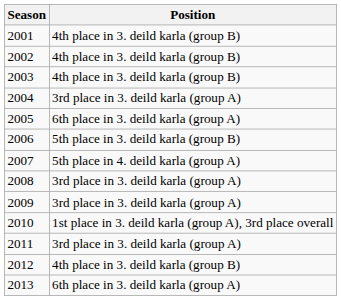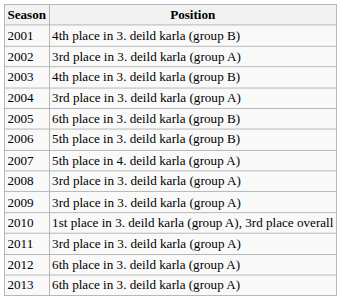 <table class="wikitable" border="1">
 <tr>
 <th>Season</th>
 <th>Position</th>
 </tr>
 <tr>
 <td>2001</td>
 <td>4th place in 3. deild karla (group B)</td>
 </tr>
 <tr>
 <td>2002</td>
-<td>4th place in 3. deild karla (group B)</td>
+<td>3rd place in 3. deild karla (group A)</td>
 </tr>
 <tr>
 <td>2003</td>
 <td>4th place in 3. deild karla (group B)</td>
 </tr>
 <tr>
 <td>2004</td>
 <td>3rd place in 3. deild karla (group A)</td>
 </tr>
 <tr>
 <td>2005</td>
-<td>6th place in 3. deild karla (group A)</td>
+<td>6th place in 3. deild karla (group B)</td>
 </tr>
 <tr>
 <td>2006</td>
 <td>5th place in 3. deild karla (group B)</td>
 </tr>
 <tr>
 <td>2007</td>
 <td>5th place in 4. deild karla (group A)</td>
 </tr>
 <tr>
 <td>2008</td>
 <td>3rd place in 3. deild karla (group A)</td>
 </tr>
 <tr>
 <td>2009</td>
 <td>3rd place in 3. deild karla (group A)</td>
 </tr>
 <tr>
 <td>2010</td>
 <td>1st place in 3. deild karla (group A), 3rd place overall</td>
 </tr>
 <tr>
 <td>2011</td>
 <td>3rd place in 3. deild karla (group A)</td>
 </tr>
 <tr>
 <td>2012</td>
-<td>4th place in 3. deild karla (group B)</td>
+<td>6th place in 3. deild karla (group A)</td>
 </tr>
 <tr>
 <td>2013</td>
 <td>6th place in 3. deild karla (group A)</td>
 </tr>
 </table>
